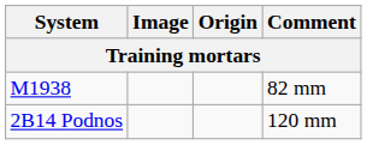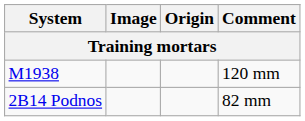 <table class="wikitable">
 <tr>
 <th>System</th>
 <th>Image</th>
 <th>Origin</th>
 <th>Comment</th>
 </tr>
 <tr>
 <th colspan="6" style="text-align:center;">Training mortars</th>
 </tr>
 <tr>
 <td><a href='#'>M1938</a></td>
 <td></td>
 <td></td>
-<td>82 mm</td>
+<td>120 mm</td>
 </tr>
 <tr>
 <td><a href='#'>2B14 Podnos</a></td>
 <td></td>
 <td></td>
-<td>120 mm</td>
+<td>82 mm</td>
 </tr>
 </table>
